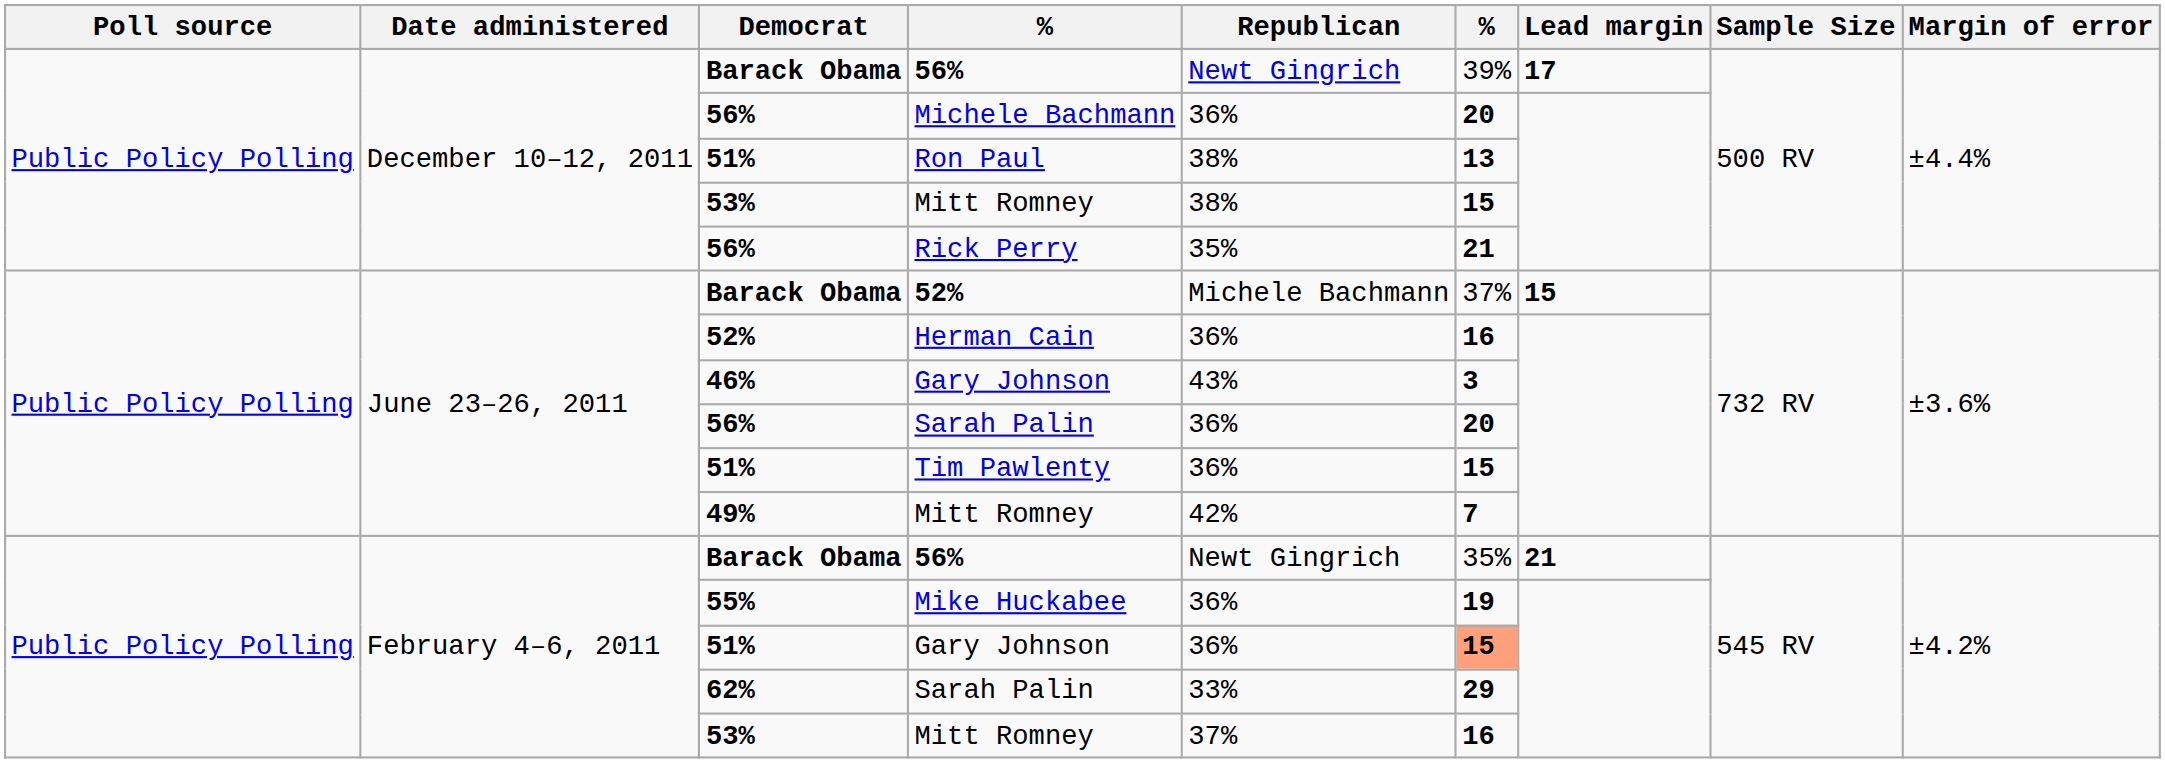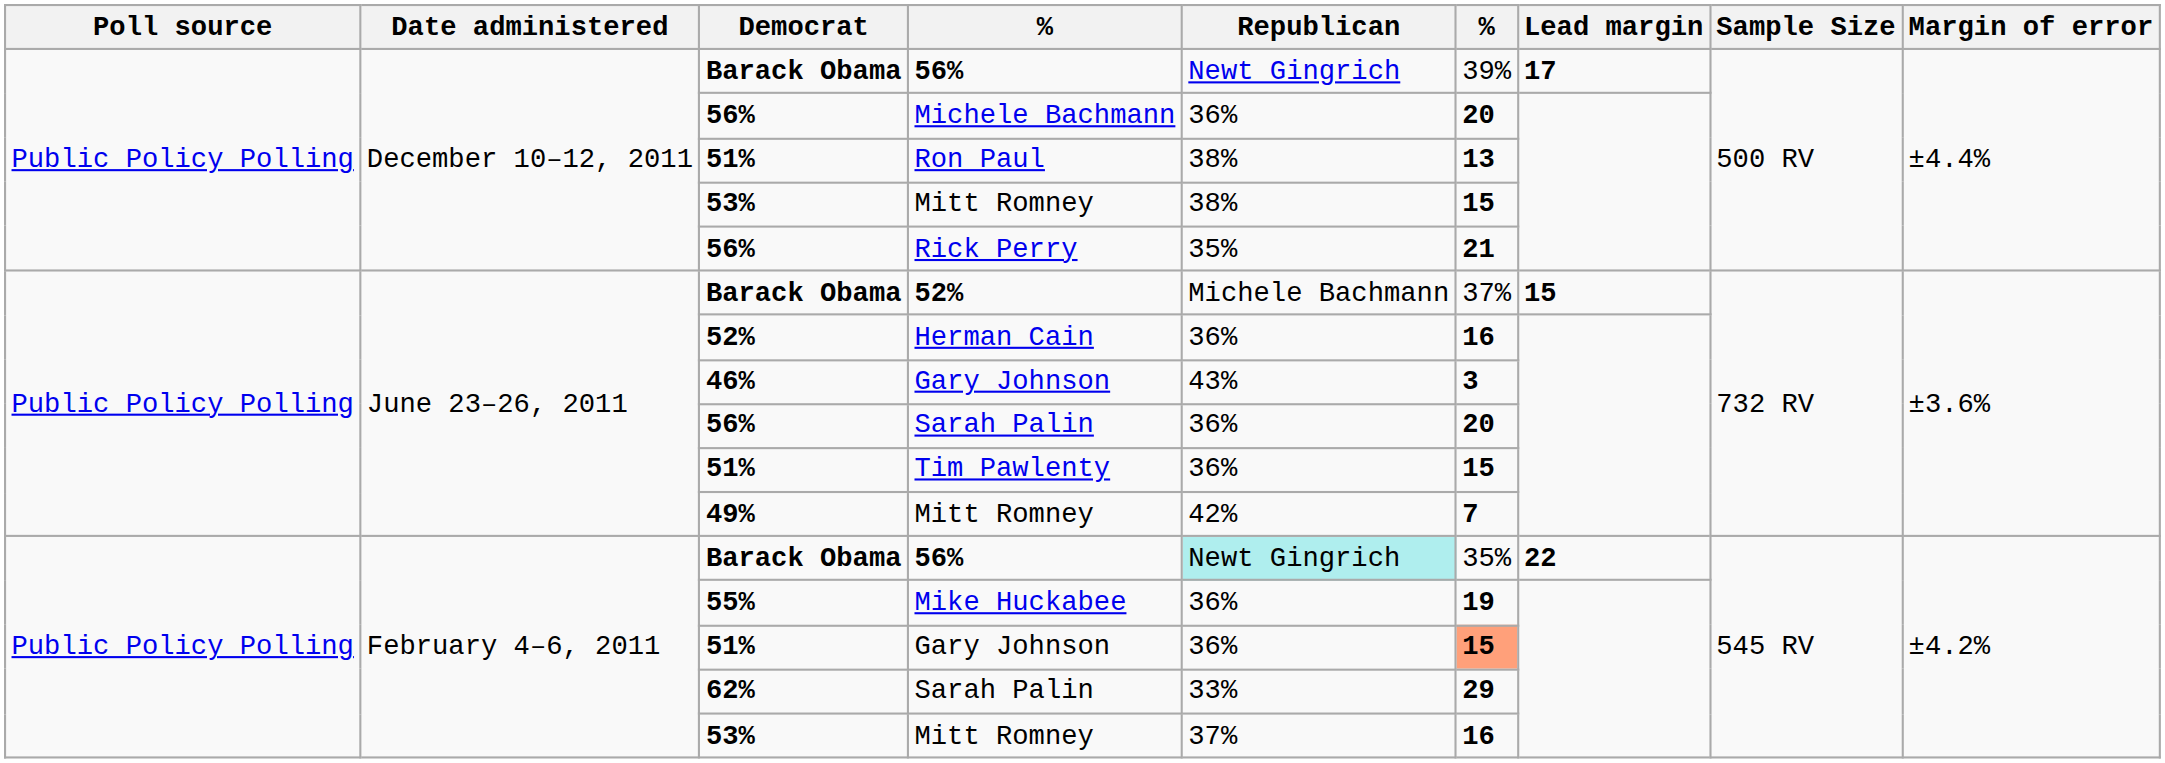 <table class="wikitable">
 <tr valign=bottom>
 <th>Poll source</th>
 <th>Date administered</th>
 <th>Democrat</th>
 <th>%</th>
 <th>Republican</th>
 <th>%</th>
 <th>Lead margin</th>
 <th>Sample Size</th>
 <th>Margin of error</th>
 </tr>
 <tr>
 <td rowspan=5><a href='#'>Public Policy Polling</a></td>
 <td rowspan=5>December 10–12, 2011</td>
 <td><strong>Barack Obama</strong></td>
 <td><strong>56%</strong></td>
 <td><a href='#'>Newt Gingrich</a></td>
 <td>39%</td>
 <td><strong>17</strong></td>
 <td rowspan=5>500 RV</td>
 <td rowspan=5>±4.4%</td>
 </tr>
 <tr>
 <td><strong>56%</strong></td>
 <td><a href='#'>Michele Bachmann</a></td>
 <td>36%</td>
 <td><strong>20</strong></td>
 </tr>
 <tr>
 <td><strong>51%</strong></td>
 <td><a href='#'>Ron Paul</a></td>
 <td>38%</td>
 <td><strong>13</strong></td>
 </tr>
 <tr>
 <td><strong>53%</strong></td>
 <td>Mitt Romney</td>
 <td>38%</td>
 <td><strong>15</strong></td>
 </tr>
 <tr>
 <td><strong>56%</strong></td>
 <td><a href='#'>Rick Perry</a></td>
 <td>35%</td>
 <td><strong>21</strong></td>
 </tr>
 <tr>
 <td rowspan=6><a href='#'>Public Policy Polling</a></td>
 <td rowspan=6>June 23–26, 2011</td>
 <td><strong>Barack Obama</strong></td>
 <td><strong>52%</strong></td>
 <td>Michele Bachmann</td>
 <td>37%</td>
 <td><strong>15</strong></td>
 <td rowspan=6>732 RV</td>
 <td rowspan=6>±3.6%</td>
 </tr>
 <tr>
 <td><strong>52%</strong></td>
 <td><a href='#'>Herman Cain</a></td>
 <td>36%</td>
 <td><strong>16</strong></td>
 </tr>
 <tr>
 <td><strong>46%</strong></td>
 <td><a href='#'>Gary Johnson</a></td>
 <td>43%</td>
 <td><strong>3</strong></td>
 </tr>
 <tr>
 <td><strong>56%</strong></td>
 <td><a href='#'>Sarah Palin</a></td>
 <td>36%</td>
 <td><strong>20</strong></td>
 </tr>
 <tr>
 <td><strong>51%</strong></td>
 <td><a href='#'>Tim Pawlenty</a></td>
 <td>36%</td>
 <td><strong>15</strong></td>
 </tr>
 <tr>
 <td><strong>49%</strong></td>
 <td>Mitt Romney</td>
 <td>42%</td>
 <td><strong>7</strong></td>
 </tr>
 <tr>
 <td rowspan=5><a href='#'>Public Policy Polling</a></td>
 <td rowspan=5>February 4–6, 2011</td>
 <td><strong>Barack Obama</strong></td>
 <td><strong>56%</strong></td>
-<td>Newt Gingrich</td>
+<td style="background: paleturquoise;">Newt Gingrich</td>
 <td>35%</td>
-<td><strong>21</strong></td>
+<td><strong>22</strong></td>
 <td rowspan=5>545 RV</td>
 <td rowspan=5>±4.2%</td>
 </tr>
 <tr>
 <td><strong>55%</strong></td>
 <td><a href='#'>Mike Huckabee</a></td>
 <td>36%</td>
 <td><strong>19</strong></td>
 </tr>
 <tr>
 <td><strong>51%</strong></td>
 <td>Gary Johnson</td>
 <td>36%</td>
 <td style="background: lightsalmon;"><strong>15</strong></td>
 </tr>
 <tr>
 <td><strong>62%</strong></td>
 <td>Sarah Palin</td>
 <td>33%</td>
 <td><strong>29</strong></td>
 </tr>
 <tr>
 <td><strong>53%</strong></td>
 <td>Mitt Romney</td>
 <td>37%</td>
 <td><strong>16</strong></td>
 </tr>
 </table>
